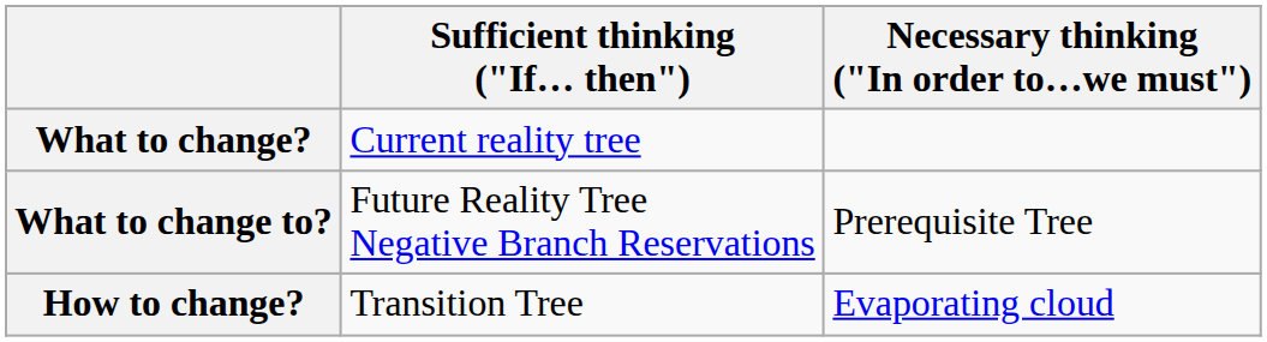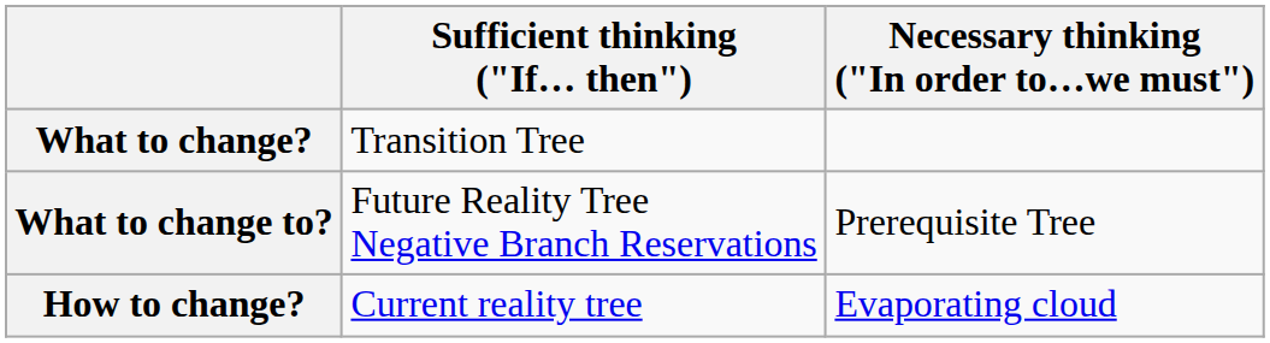 <table class="wikitable">
 <tr>
 <th></th>
 <th>Sufficient thinking<br>("If… then")</th>
 <th>Necessary thinking<br>("In order to…we must")</th>
 </tr>
 <tr>
 <th>What to change?</th>
-<td><a href='#'>Current reality tree</a></td>
+<td>Transition Tree</td>
 <td></td>
 </tr>
 <tr>
 <th>What to change to?</th>
 <td>Future Reality Tree<br><a href='#'>Negative Branch Reservations</a></td>
 <td>Prerequisite Tree</td>
 </tr>
 <tr>
 <th><strong>How to change?</strong></th>
-<td>Transition Tree</td>
+<td><a href='#'>Current reality tree</a></td>
 <td><a href='#'>Evaporating cloud</a></td>
 </tr>
 </table>
